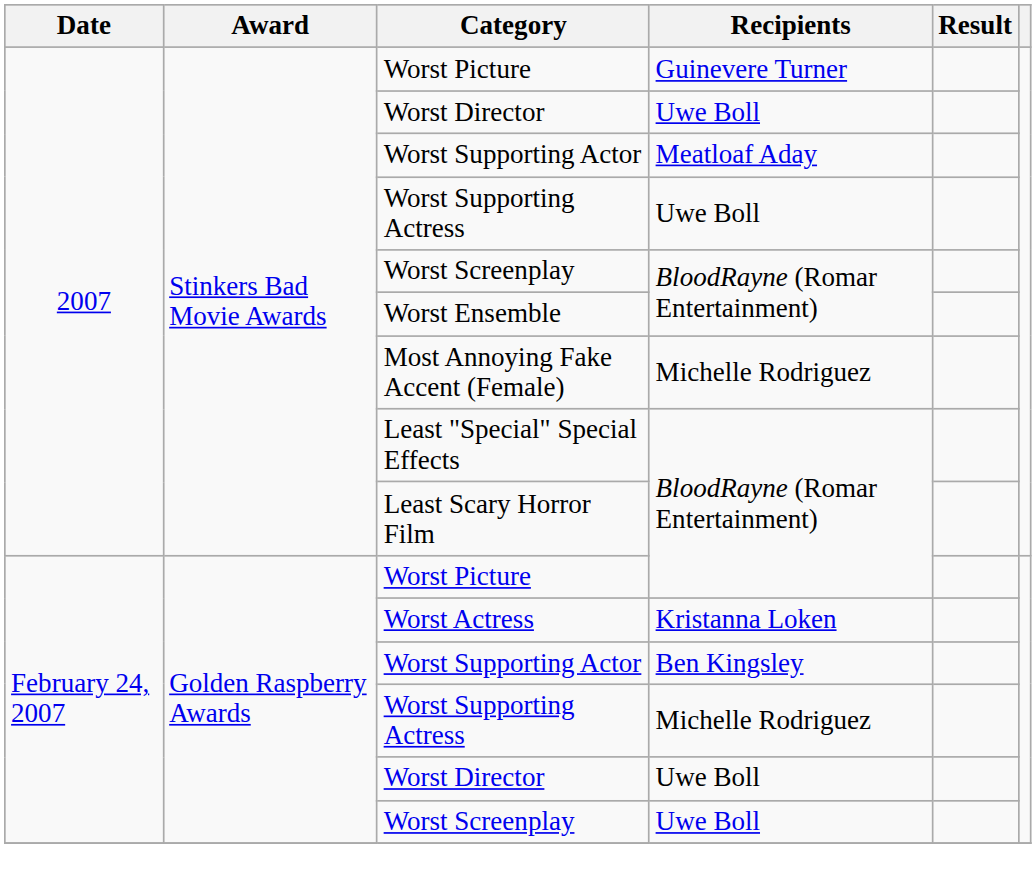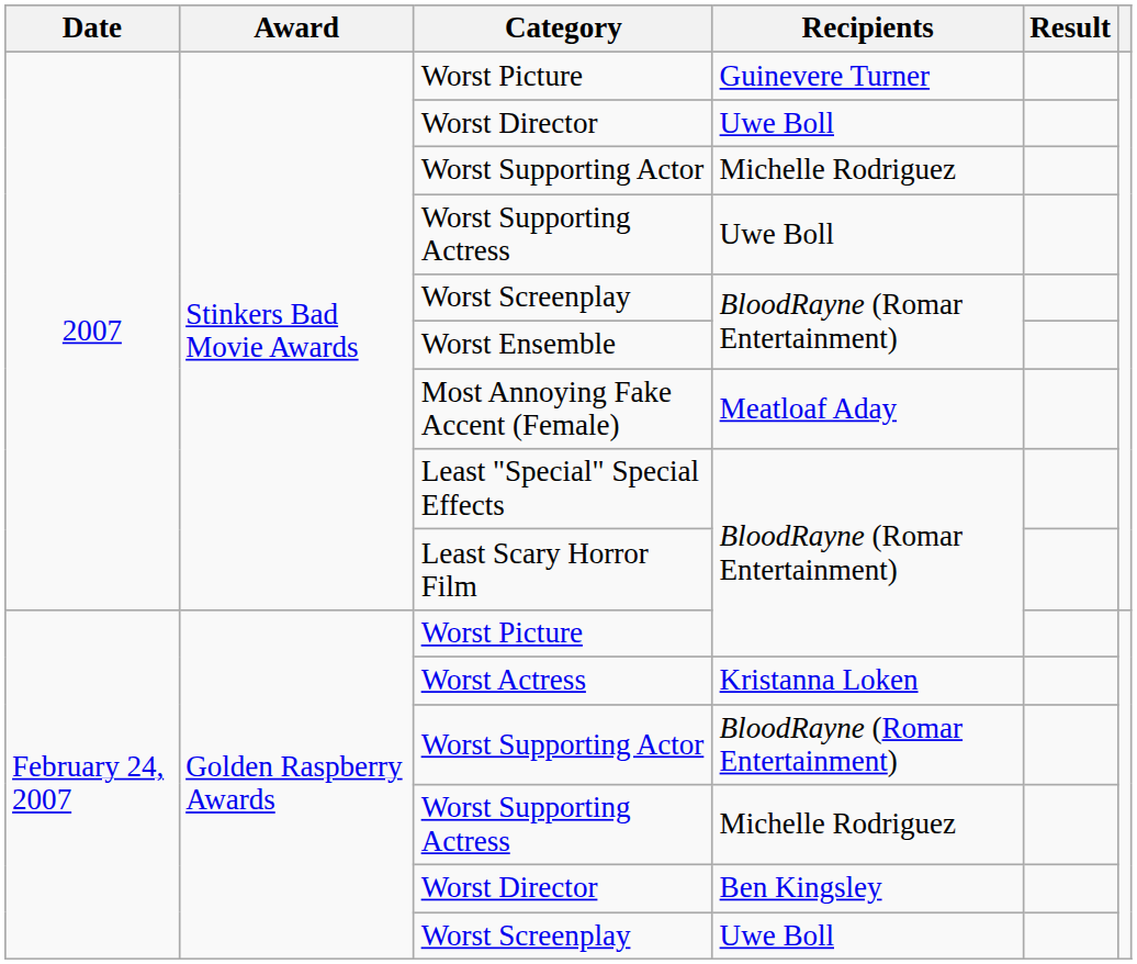 <table class="wikitable">
 <tr>
 <th>Date</th>
 <th>Award</th>
 <th>Category</th>
 <th>Recipients</th>
 <th>Result</th>
 <th></th>
 </tr>
 <tr>
 <td rowspan="9" style="text-align:center;"><a href='#'>2007</a></td>
 <td rowspan="9"><a href='#'>Stinkers Bad Movie Awards</a></td>
 <td>Worst Picture</td>
 <td><a href='#'>Guinevere Turner</a></td>
 <td></td>
 <td rowspan="9" style="text-align:center;"></td>
 </tr>
 <tr>
 <td>Worst Director</td>
 <td><a href='#'>Uwe Boll</a></td>
 <td></td>
 </tr>
 <tr>
 <td>Worst Supporting Actor</td>
-<td><a href='#'>Meatloaf Aday</a></td>
+<td>Michelle Rodriguez</td>
 <td></td>
 </tr>
 <tr>
 <td>Worst Supporting Actress</td>
 <td>Uwe Boll</td>
 <td></td>
 </tr>
 <tr>
 <td>Worst Screenplay</td>
 <td rowspan="2"><em>BloodRayne</em> (Romar Entertainment)</td>
 <td></td>
 </tr>
 <tr>
 <td>Worst Ensemble</td>
 <td></td>
 </tr>
 <tr>
 <td>Most Annoying Fake Accent (Female)</td>
-<td>Michelle Rodriguez</td>
+<td><a href='#'>Meatloaf Aday</a></td>
 <td></td>
 </tr>
 <tr>
 <td>Least "Special" Special Effects</td>
 <td rowspan="3"><em>BloodRayne</em> (Romar Entertainment)</td>
 <td></td>
 </tr>
 <tr>
 <td>Least Scary Horror Film</td>
 <td></td>
 </tr>
 <tr>
 <td rowspan="6"><a href='#'>February 24, 2007</a></td>
 <td rowspan="6"><a href='#'>Golden Raspberry Awards</a></td>
 <td><a href='#'>Worst Picture</a></td>
 <td></td>
 <td rowspan="6" style="text-align:center;"></td>
 </tr>
 <tr>
 <td><a href='#'>Worst Actress</a></td>
 <td><a href='#'>Kristanna Loken</a></td>
 <td></td>
 </tr>
 <tr>
 <td><a href='#'>Worst Supporting Actor</a></td>
-<td><a href='#'>Ben Kingsley</a></td>
+<td><em>BloodRayne</em> (<a href='#'>Romar Entertainment</a>)</td>
 <td></td>
 </tr>
 <tr>
 <td><a href='#'>Worst Supporting Actress</a></td>
 <td>Michelle Rodriguez</td>
 <td></td>
 </tr>
 <tr>
 <td><a href='#'>Worst Director</a></td>
-<td>Uwe Boll</td>
+<td><a href='#'>Ben Kingsley</a></td>
 <td></td>
 </tr>
 <tr>
 <td><a href='#'>Worst Screenplay</a></td>
 <td><a href='#'>Uwe Boll</a></td>
 <td></td>
 </tr>
 <tr>
 </tr>
 </table>
